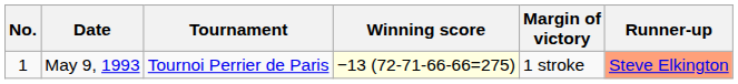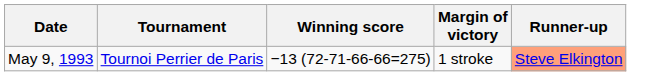 <table class="wikitable" style="font-size:95%;">
 <tr>
-<th>No.</th>
 <th>Date</th>
 <th>Tournament</th>
 <th>Winning score</th>
 <th>Margin of<br>victory</th>
 <th>Runner-up</th>
 </tr>
 <tr>
-<td align=center>1</td>
 <td align=right>May 9, <a href='#'>1993</a></td>
 <td><a href='#'>Tournoi Perrier de Paris</a></td>
-<td style="background: lightyellow;">−13 (72-71-66-66=275)</td>
+<td>−13 (72-71-66-66=275)</td>
 <td>1 stroke</td>
 <td style="background: lightsalmon;"> <a href='#'>Steve Elkington</a></td>
 </tr>
 </table>
